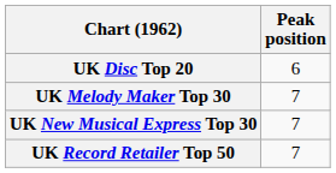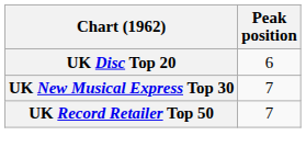 <table class="wikitable sortable plainrowheaders" style="text-align:center">
 <tr>
 <th>Chart (1962)</th>
 <th>Peak<br>position</th>
 </tr>
 <tr>
 <th scope="row">UK <em><a href='#'>Disc</a></em> Top 20</th>
 <td>6</td>
 </tr>
 <tr>
-<th scope="row">UK <em><a href='#'>Melody Maker</a></em> Top 30</th>
-<td>7</td>
-</tr>
-<tr>
 <th scope="row">UK <em><a href='#'>New Musical Express</a></em> Top 30</th>
 <td>7</td>
 </tr>
 <tr>
 <th scope="row">UK <em><a href='#'>Record Retailer</a></em> Top 50</th>
 <td>7</td>
 </tr>
 </table>
